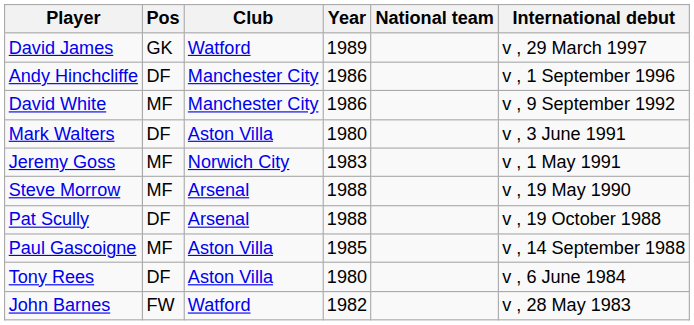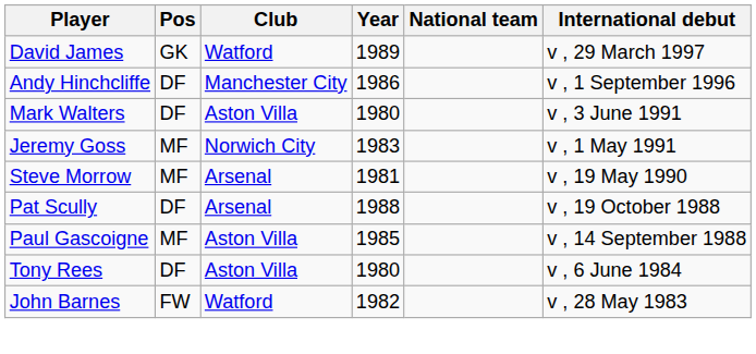 <table class="wikitable sortable">
 <tr>
 <th>Player</th>
 <th>Pos</th>
 <th>Club</th>
 <th>Year</th>
 <th>National team</th>
 <th>International debut</th>
 </tr>
 <tr>
 <td><a href='#'>David James</a></td>
 <td>GK</td>
 <td><a href='#'>Watford</a></td>
 <td>1989</td>
 <td></td>
 <td>v , 29 March 1997</td>
 </tr>
 <tr>
 <td><a href='#'>Andy Hinchcliffe</a></td>
 <td>DF</td>
 <td><a href='#'>Manchester City</a></td>
 <td>1986</td>
 <td></td>
 <td>v , 1 September 1996</td>
 </tr>
 <tr>
-<td><a href='#'>David White</a></td>
-<td>MF</td>
-<td><a href='#'>Manchester City</a></td>
-<td>1986</td>
-<td></td>
-<td>v , 9 September 1992</td>
-</tr>
-<tr>
 <td><a href='#'>Mark Walters</a></td>
 <td>DF</td>
 <td><a href='#'>Aston Villa</a></td>
 <td>1980</td>
 <td></td>
 <td>v , 3 June 1991</td>
 </tr>
 <tr>
 <td><a href='#'>Jeremy Goss</a></td>
 <td>MF</td>
 <td><a href='#'>Norwich City</a></td>
 <td>1983</td>
 <td></td>
 <td>v , 1 May 1991</td>
 </tr>
 <tr>
 <td><a href='#'>Steve Morrow</a></td>
 <td>MF</td>
 <td><a href='#'>Arsenal</a></td>
-<td>1988</td>
+<td>1981</td>
 <td></td>
 <td>v , 19 May 1990</td>
 </tr>
 <tr>
 <td><a href='#'>Pat Scully</a></td>
 <td>DF</td>
 <td><a href='#'>Arsenal</a></td>
 <td>1988</td>
 <td></td>
 <td>v , 19 October 1988</td>
 </tr>
 <tr>
 <td><a href='#'>Paul Gascoigne</a></td>
 <td>MF</td>
 <td><a href='#'>Aston Villa</a></td>
 <td>1985</td>
 <td></td>
 <td>v , 14 September 1988</td>
 </tr>
 <tr>
 <td><a href='#'>Tony Rees</a></td>
 <td>DF</td>
 <td><a href='#'>Aston Villa</a></td>
 <td>1980</td>
 <td></td>
 <td>v , 6 June 1984</td>
 </tr>
 <tr>
 <td><a href='#'>John Barnes</a></td>
 <td>FW</td>
 <td><a href='#'>Watford</a></td>
 <td>1982</td>
 <td></td>
 <td>v , 28 May 1983</td>
 </tr>
 </table>
